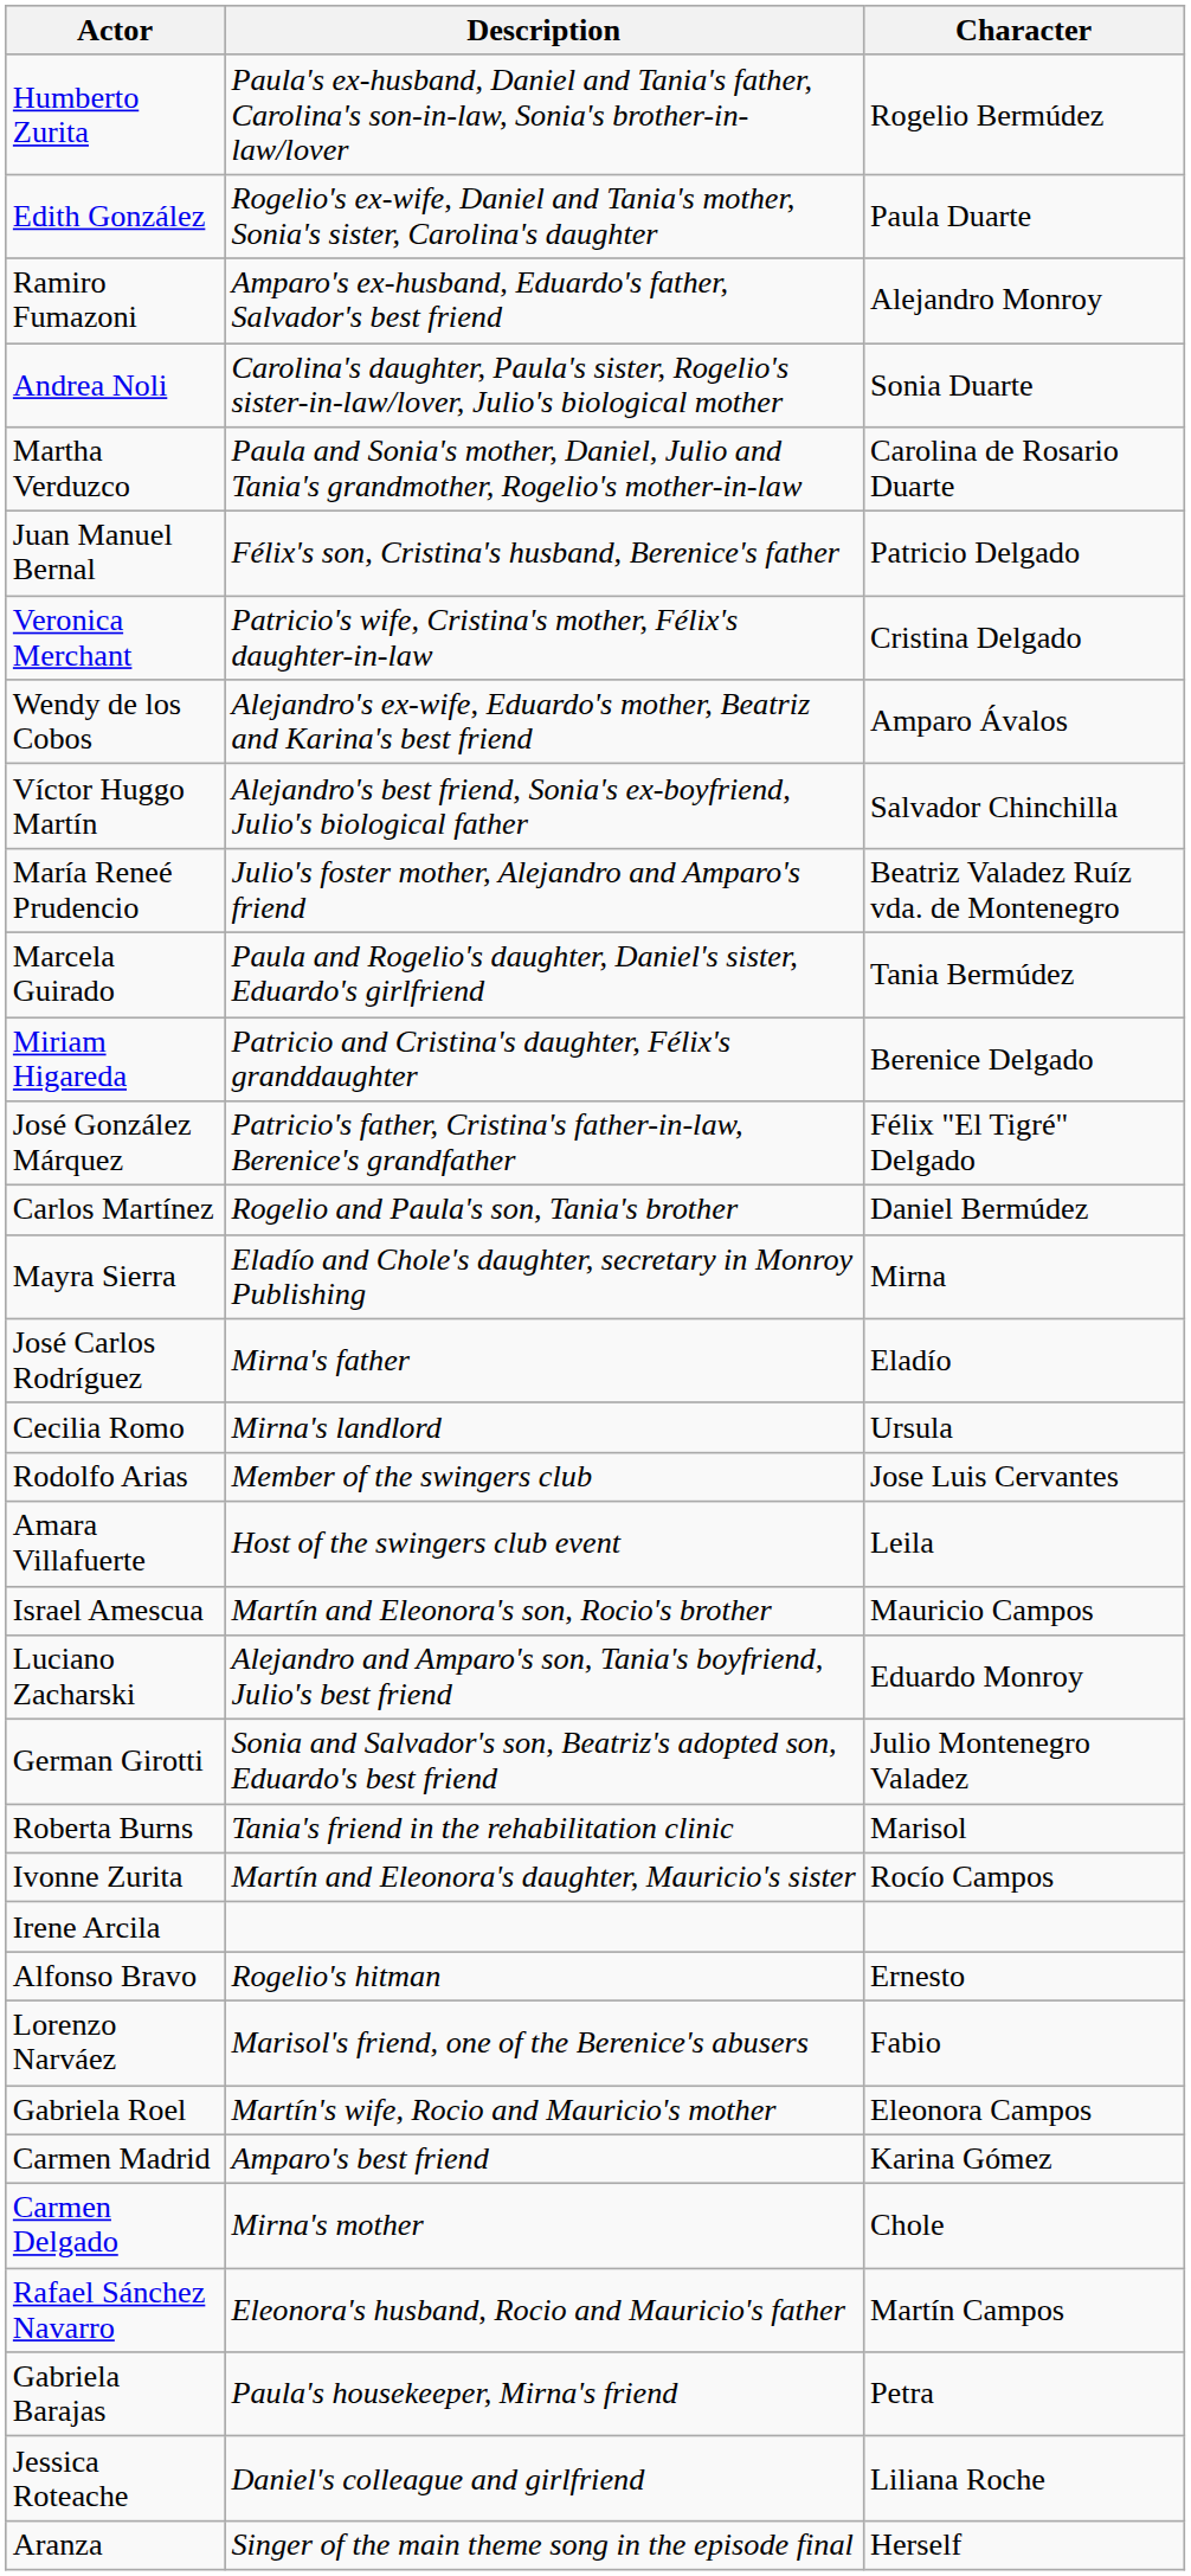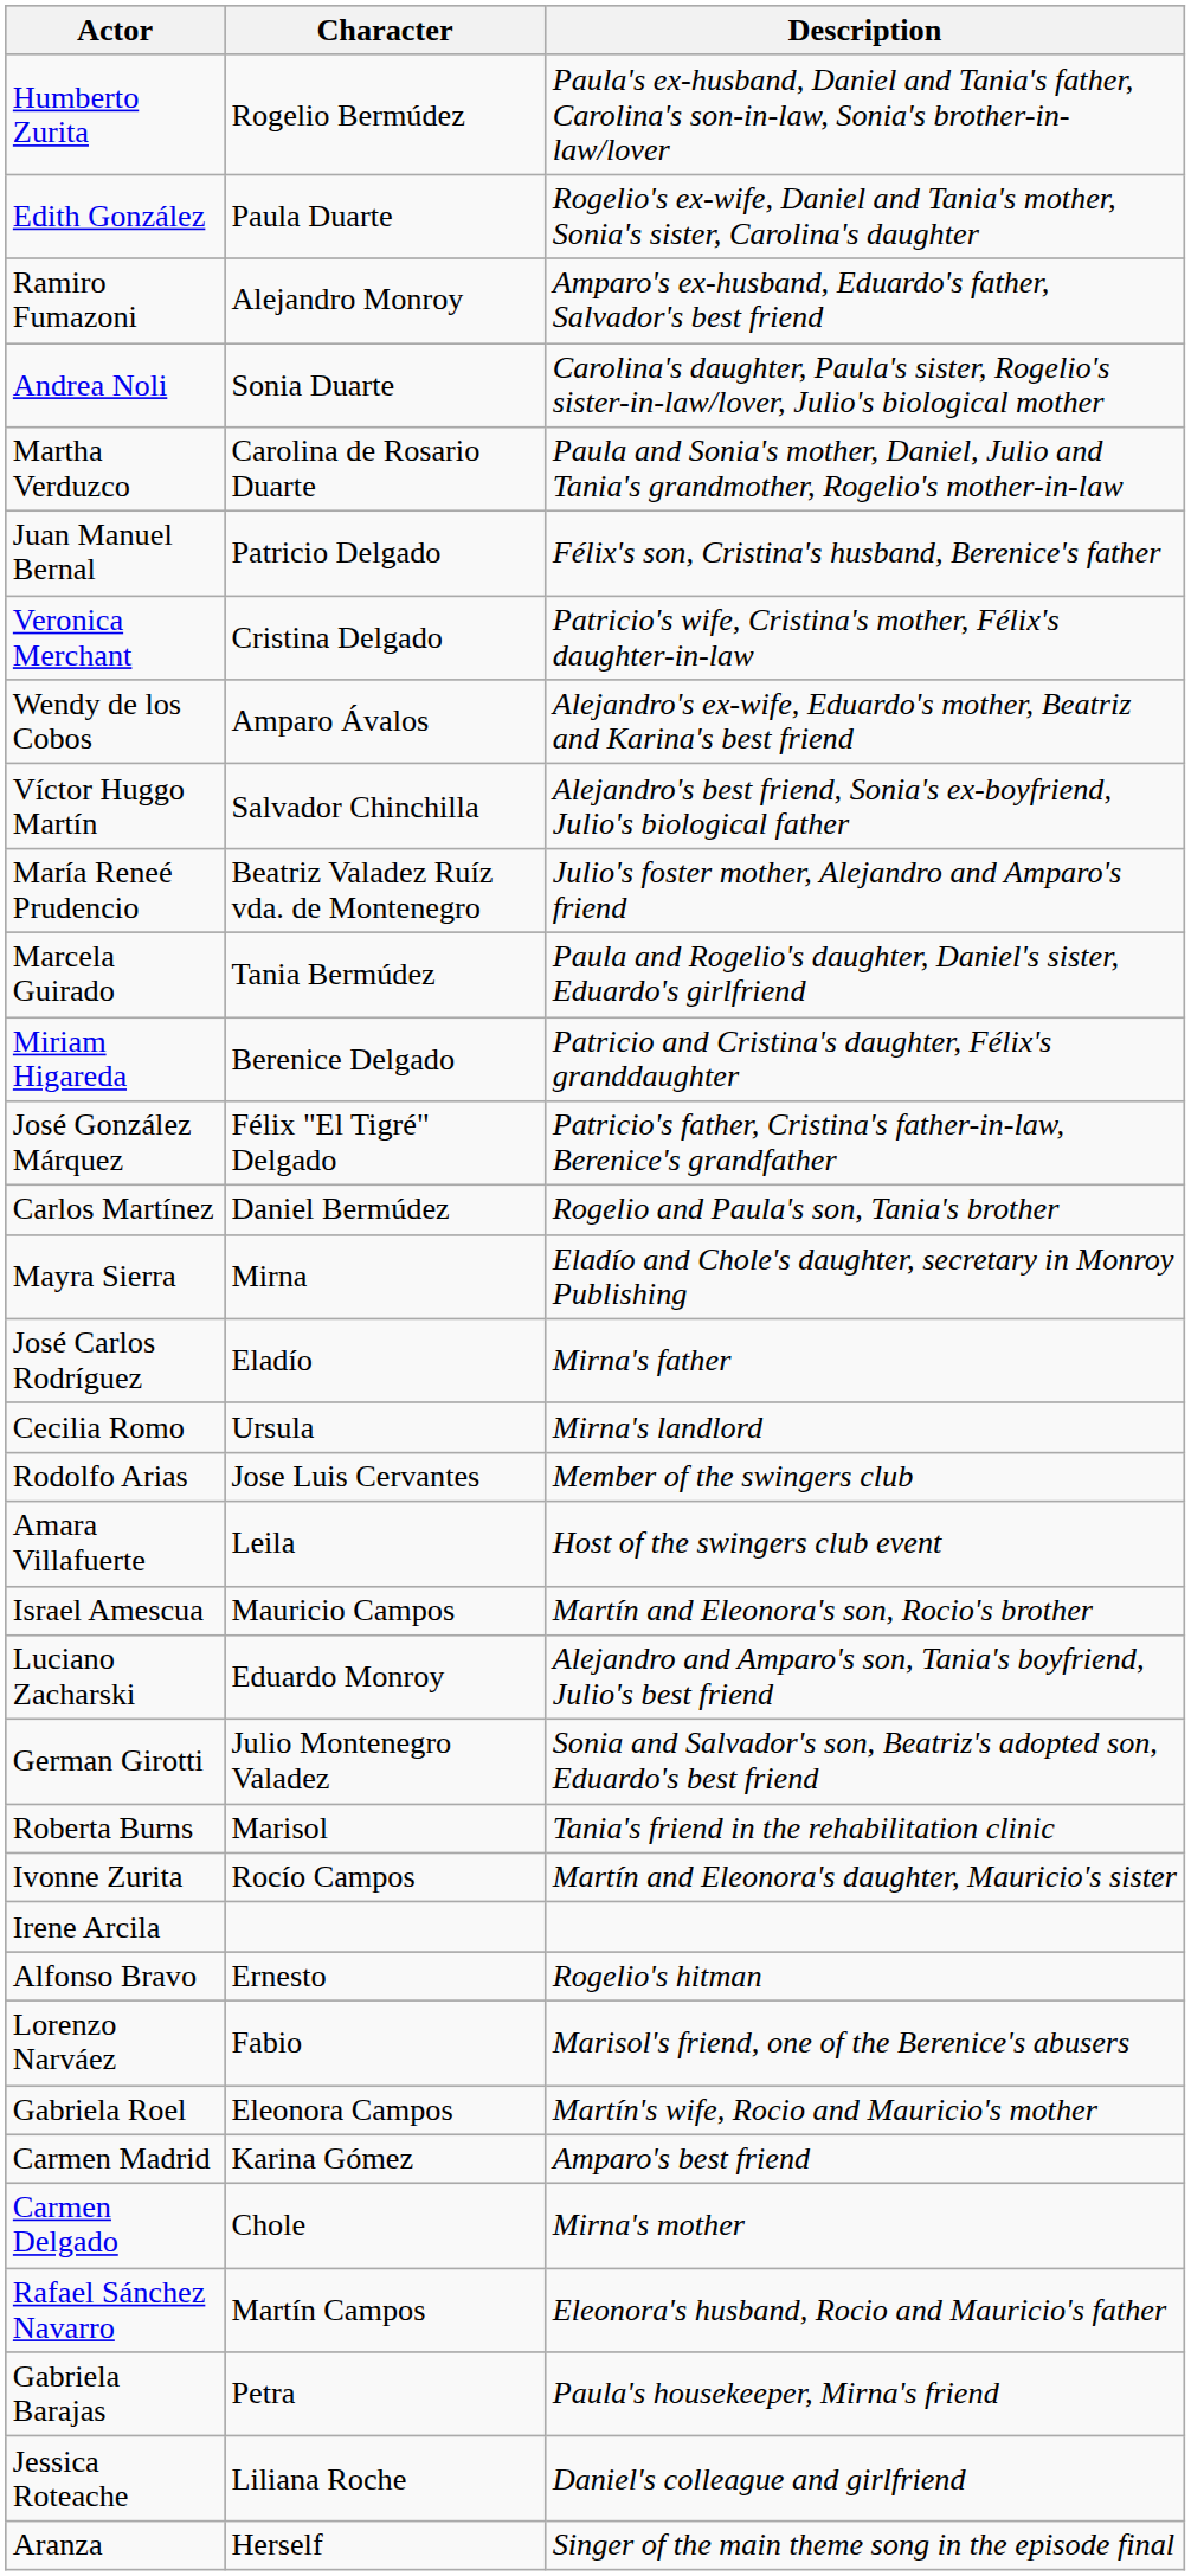 <table class="wikitable">
 <tr>
 <th>Actor</th>
+<th>Character</th>
 <th>Description</th>
-<th>Character</th>
 </tr>
 <tr>
 <td><a href='#'>Humberto Zurita</a></td>
+<td>Rogelio Bermúdez</td>
 <td><em>Paula's ex-husband, Daniel and Tania's father, Carolina's son-in-law, Sonia's brother-in-law/lover</em></td>
-<td>Rogelio Bermúdez</td>
 </tr>
 <tr>
 <td><a href='#'>Edith González</a></td>
+<td>Paula Duarte</td>
 <td><em>Rogelio's ex-wife, Daniel and Tania's mother, Sonia's sister, Carolina's daughter</em></td>
-<td>Paula Duarte</td>
 </tr>
 <tr>
 <td>Ramiro Fumazoni</td>
+<td>Alejandro Monroy</td>
 <td><em>Amparo's ex-husband, Eduardo's father, Salvador's best friend</em></td>
-<td>Alejandro Monroy</td>
 </tr>
 <tr>
 <td><a href='#'>Andrea Noli</a></td>
+<td>Sonia Duarte</td>
 <td><em>Carolina's daughter, Paula's sister, Rogelio's sister-in-law/lover, Julio's biological mother</em></td>
-<td>Sonia Duarte</td>
 </tr>
 <tr>
 <td>Martha Verduzco</td>
+<td>Carolina de Rosario Duarte</td>
 <td><em>Paula and Sonia's mother, Daniel, Julio and Tania's grandmother, Rogelio's mother-in-law</em></td>
-<td>Carolina de Rosario Duarte</td>
 </tr>
 <tr>
 <td>Juan Manuel Bernal</td>
+<td>Patricio Delgado</td>
 <td><em>Félix's son, Cristina's husband, Berenice's father</em></td>
-<td>Patricio Delgado</td>
 </tr>
 <tr>
 <td><a href='#'>Veronica Merchant</a></td>
+<td>Cristina Delgado</td>
 <td><em>Patricio's wife, Cristina's mother, Félix's daughter-in-law</em></td>
-<td>Cristina Delgado</td>
 </tr>
 <tr>
 <td>Wendy de los Cobos</td>
+<td>Amparo Ávalos</td>
 <td><em>Alejandro's ex-wife, Eduardo's mother, Beatriz and Karina's best friend</em></td>
-<td>Amparo Ávalos</td>
 </tr>
 <tr>
 <td>Víctor Huggo Martín</td>
+<td>Salvador Chinchilla</td>
 <td><em>Alejandro's best friend, Sonia's ex-boyfriend, Julio's biological father</em></td>
-<td>Salvador Chinchilla</td>
 </tr>
 <tr>
 <td>María Reneé Prudencio</td>
+<td>Beatriz Valadez Ruíz vda. de Montenegro</td>
 <td><em>Julio's foster mother, Alejandro and Amparo's friend</em></td>
-<td>Beatriz Valadez Ruíz vda. de Montenegro</td>
 </tr>
 <tr>
 <td>Marcela Guirado</td>
+<td>Tania Bermúdez</td>
 <td><em>Paula and Rogelio's daughter, Daniel's sister, Eduardo's girlfriend</em></td>
-<td>Tania Bermúdez</td>
 </tr>
 <tr>
 <td><a href='#'>Miriam Higareda</a></td>
+<td>Berenice Delgado</td>
 <td><em>Patricio and Cristina's daughter, Félix's granddaughter</em></td>
-<td>Berenice Delgado</td>
 </tr>
 <tr>
 <td>José González Márquez</td>
+<td>Félix "El Tigré" Delgado</td>
 <td><em>Patricio's father, Cristina's father-in-law, Berenice's grandfather</em></td>
-<td>Félix "El Tigré" Delgado</td>
 </tr>
 <tr>
 <td>Carlos Martínez</td>
+<td>Daniel Bermúdez</td>
 <td><em>Rogelio and Paula's son, Tania's brother</em></td>
-<td>Daniel Bermúdez</td>
 </tr>
 <tr>
 <td>Mayra Sierra</td>
+<td>Mirna</td>
 <td><em>Eladío and Chole's daughter, secretary in Monroy Publishing</em></td>
-<td>Mirna</td>
 </tr>
 <tr>
 <td>José Carlos Rodríguez</td>
+<td>Eladío</td>
 <td><em>Mirna's father</em></td>
-<td>Eladío</td>
 </tr>
 <tr>
 <td>Cecilia Romo</td>
+<td>Ursula</td>
 <td><em>Mirna's landlord</em></td>
-<td>Ursula</td>
 </tr>
 <tr>
 <td>Rodolfo Arias</td>
+<td>Jose Luis Cervantes</td>
 <td><em>Member of the swingers club</em></td>
-<td>Jose Luis Cervantes</td>
 </tr>
 <tr>
 <td>Amara Villafuerte</td>
+<td>Leila</td>
 <td><em>Host of the swingers club event</em></td>
-<td>Leila</td>
 </tr>
 <tr>
 <td>Israel Amescua</td>
+<td>Mauricio Campos</td>
 <td><em>Martín and Eleonora's son, Rocio's brother</em></td>
-<td>Mauricio Campos</td>
 </tr>
 <tr>
 <td>Luciano Zacharski</td>
+<td>Eduardo Monroy</td>
 <td><em>Alejandro and Amparo's son, Tania's boyfriend, Julio's best friend</em></td>
-<td>Eduardo Monroy</td>
 </tr>
 <tr>
 <td>German Girotti</td>
+<td>Julio Montenegro Valadez</td>
 <td><em>Sonia and Salvador's son, Beatriz's adopted son, Eduardo's best friend</em></td>
-<td>Julio Montenegro Valadez</td>
 </tr>
 <tr>
 <td>Roberta Burns</td>
+<td>Marisol</td>
 <td><em>Tania's friend in the rehabilitation clinic</em></td>
-<td>Marisol</td>
 </tr>
 <tr>
 <td>Ivonne Zurita</td>
+<td>Rocío Campos</td>
 <td><em>Martín and Eleonora's daughter, Mauricio's sister</em></td>
-<td>Rocío Campos</td>
 </tr>
 <tr>
 <td>Irene Arcila</td>
 <td></td>
 <td></td>
 </tr>
 <tr>
 <td>Alfonso Bravo</td>
+<td>Ernesto</td>
 <td><em>Rogelio's hitman</em></td>
-<td>Ernesto</td>
 </tr>
 <tr>
 <td>Lorenzo Narváez</td>
+<td>Fabio</td>
 <td><em>Marisol's friend, one of the Berenice's abusers</em></td>
-<td>Fabio</td>
 </tr>
 <tr>
 <td>Gabriela Roel</td>
+<td>Eleonora Campos</td>
 <td><em>Martín's wife, Rocio and Mauricio's mother</em></td>
-<td>Eleonora Campos</td>
 </tr>
 <tr>
 <td>Carmen Madrid</td>
+<td>Karina Gómez</td>
 <td><em>Amparo's best friend</em></td>
-<td>Karina Gómez</td>
 </tr>
 <tr>
 <td><a href='#'>Carmen Delgado</a></td>
+<td>Chole</td>
 <td><em>Mirna's mother</em></td>
-<td>Chole</td>
 </tr>
 <tr>
 <td><a href='#'>Rafael Sánchez Navarro</a></td>
+<td>Martín Campos</td>
 <td><em>Eleonora's husband, Rocio and Mauricio's father</em></td>
-<td>Martín Campos</td>
 </tr>
 <tr>
 <td>Gabriela Barajas</td>
+<td>Petra</td>
 <td><em>Paula's housekeeper, Mirna's friend</em></td>
-<td>Petra</td>
 </tr>
 <tr>
 <td>Jessica Roteache</td>
+<td>Liliana Roche</td>
 <td><em>Daniel's colleague and girlfriend</em></td>
-<td>Liliana Roche</td>
 </tr>
 <tr>
 <td>Aranza</td>
+<td>Herself</td>
 <td><em>Singer of the main theme song in the episode final</em></td>
-<td>Herself</td>
 </tr>
 </table>
